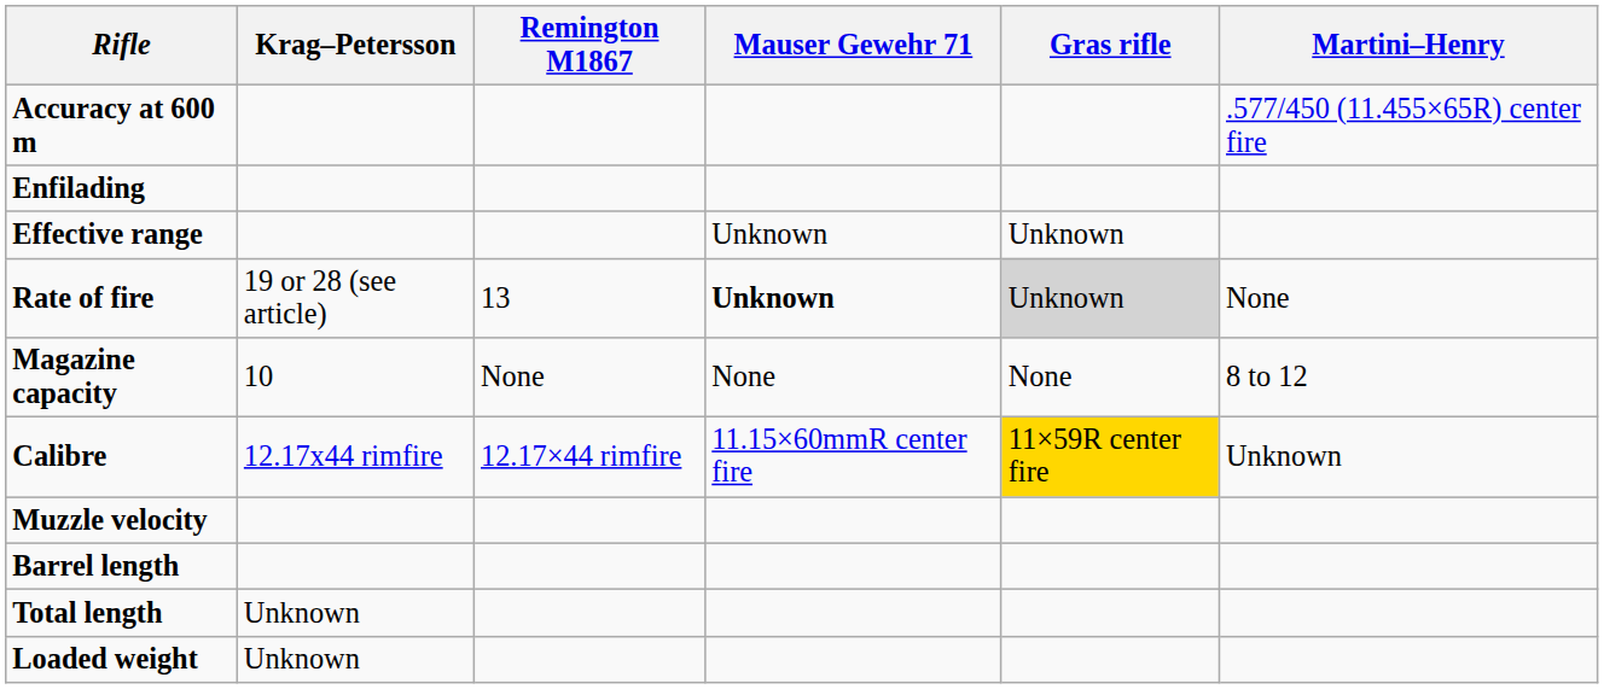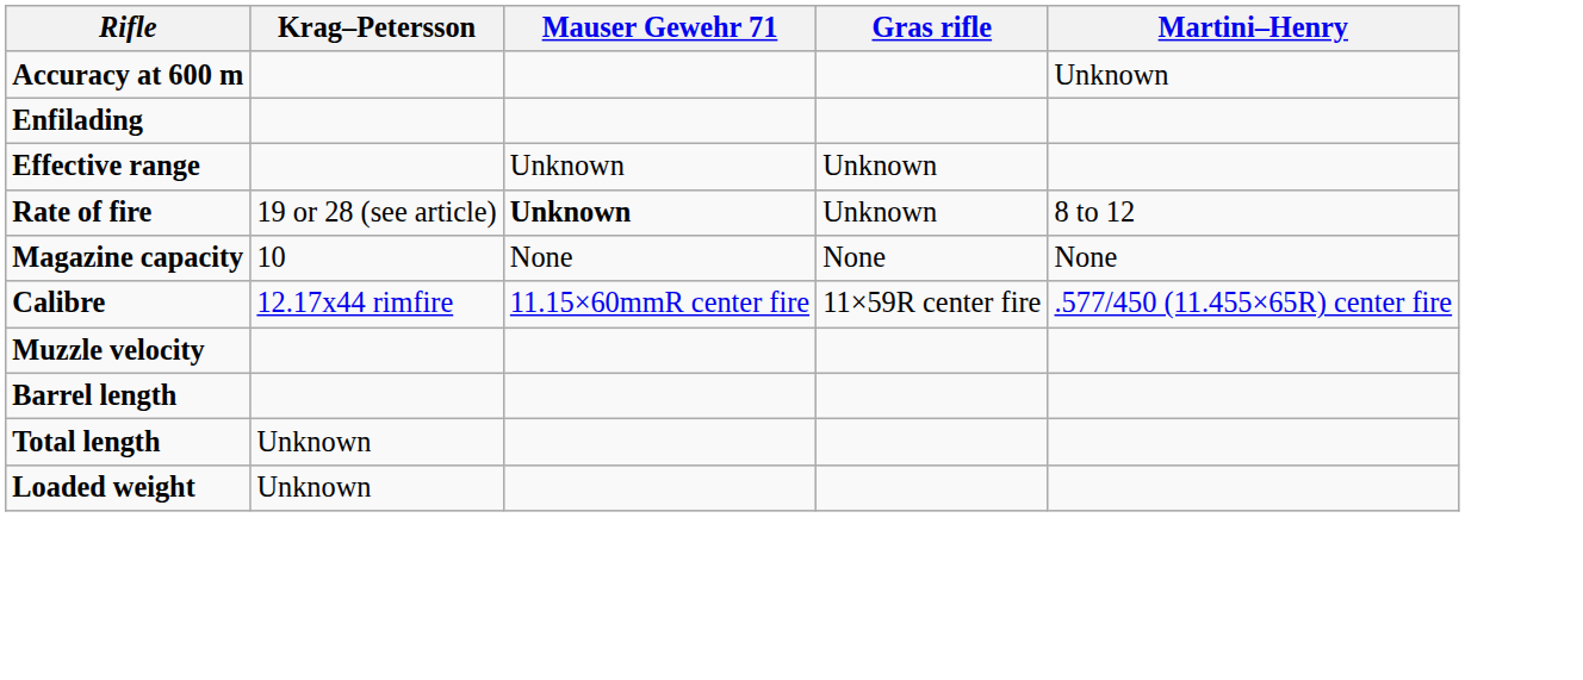 <table class="wikitable">
 <tr>
 <th><strong><em>Rifle</em></strong></th>
 <th><strong>Krag–Petersson</strong></th>
-<th><strong><a href='#'>Remington M1867</a></strong></th>
 <th><strong><a href='#'>Mauser Gewehr 71</a></strong></th>
 <th><strong><a href='#'>Gras rifle</a></strong></th>
 <th><strong><a href='#'>Martini–Henry</a></strong></th>
 </tr>
 <tr>
 <td><strong>Accuracy at 600 m</strong></td>
 <td></td>
 <td></td>
 <td></td>
-<td></td>
-<td><a href='#'>.577/450 (11.455×65R) center fire</a></td>
+<td>Unknown</td>
 </tr>
 <tr>
 <td><strong>Enfilading</strong></td>
-<td></td>
 <td></td>
 <td></td>
 <td></td>
 <td></td>
 </tr>
 <tr>
 <td><strong>Effective range</strong></td>
 <td></td>
-<td></td>
 <td>Unknown</td>
 <td>Unknown</td>
 <td></td>
 </tr>
 <tr>
 <td><strong>Rate of fire</strong></td>
 <td>19 or 28 (see article)</td>
-<td>13</td>
 <td><strong>Unknown</strong></td>
-<td style="background: lightgrey;">Unknown</td>
-<td>None</td>
+<td>Unknown</td>
+<td>8 to 12</td>
 </tr>
 <tr>
 <td><strong>Magazine capacity</strong></td>
 <td>10</td>
 <td>None</td>
 <td>None</td>
 <td>None</td>
-<td>8 to 12</td>
 </tr>
 <tr>
 <td><strong>Calibre</strong></td>
 <td><a href='#'>12.17x44 rimfire</a></td>
-<td><a href='#'>12.17×44 rimfire</a></td>
 <td><a href='#'>11.15×60mmR center fire</a></td>
-<td style="background: gold;">11×59R center fire</td>
-<td>Unknown</td>
+<td>11×59R center fire</td>
+<td><a href='#'>.577/450 (11.455×65R) center fire</a></td>
 </tr>
 <tr>
 <td><strong>Muzzle velocity</strong></td>
-<td></td>
 <td></td>
 <td></td>
 <td></td>
 <td></td>
 </tr>
 <tr>
 <td><strong>Barrel length</strong></td>
 <td></td>
 <td></td>
 <td></td>
 <td></td>
-<td></td>
 </tr>
 <tr>
 <td><strong>Total length</strong></td>
 <td>Unknown</td>
-<td></td>
 <td></td>
 <td></td>
 <td></td>
 </tr>
 <tr>
 <td><strong>Loaded weight</strong></td>
 <td>Unknown</td>
 <td></td>
 <td></td>
 <td></td>
-<td></td>
 </tr>
 </table>
